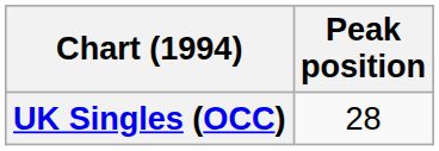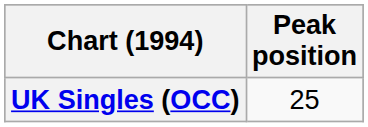 <table class="wikitable plainrowheaders">
 <tr>
 <th>Chart (1994)</th>
 <th>Peak<br>position</th>
 </tr>
 <tr>
 <th scope="row"><a href='#'>UK Singles</a> (<a href='#'>OCC</a>)</th>
-<td align="center">28</td>
+<td align="center">25</td>
 </tr>
 </table>
